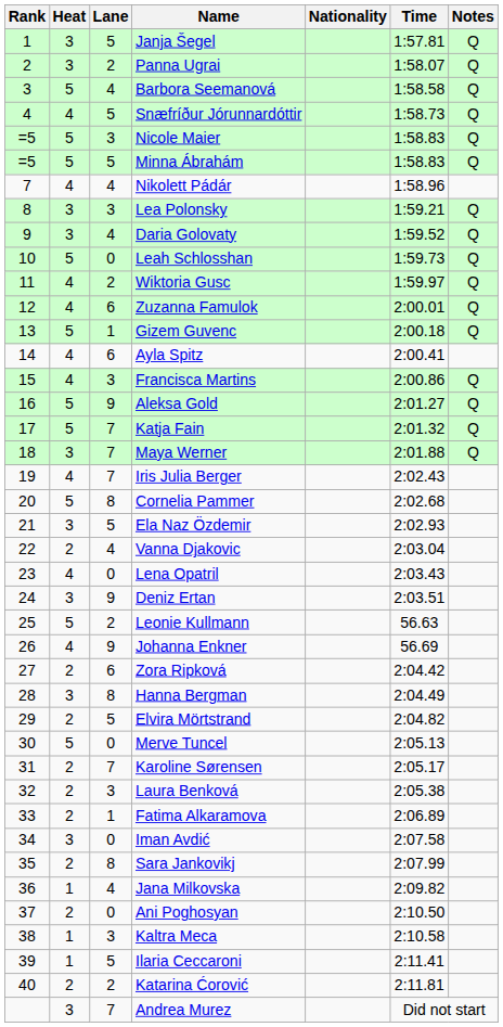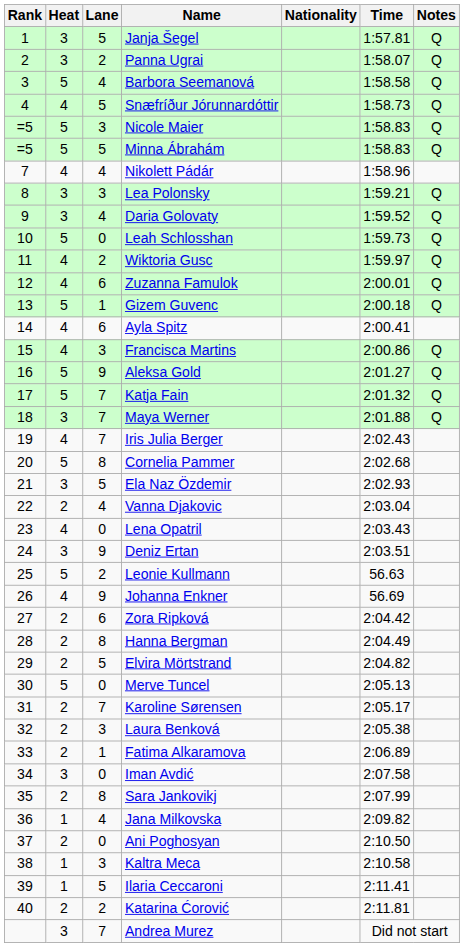 <table class="wikitable sortable" style="text-align:center">
 <tr>
 <th>Rank</th>
 <th>Heat</th>
 <th>Lane</th>
 <th>Name</th>
 <th>Nationality</th>
 <th>Time</th>
 <th>Notes</th>
 </tr>
 <tr bgcolor=ccffcc>
 <td>1</td>
 <td>3</td>
 <td>5</td>
 <td align=left><a href='#'>Janja Šegel</a></td>
 <td align=left></td>
 <td>1:57.81</td>
 <td>Q</td>
 </tr>
 <tr bgcolor=ccffcc>
 <td>2</td>
 <td>3</td>
 <td>2</td>
 <td align=left><a href='#'>Panna Ugrai</a></td>
 <td align=left></td>
 <td>1:58.07</td>
 <td>Q</td>
 </tr>
 <tr bgcolor=ccffcc>
 <td>3</td>
 <td>5</td>
 <td>4</td>
 <td align=left><a href='#'>Barbora Seemanová</a></td>
 <td align=left></td>
 <td>1:58.58</td>
 <td>Q</td>
 </tr>
 <tr bgcolor=ccffcc>
 <td>4</td>
 <td>4</td>
 <td>5</td>
 <td align=left><a href='#'>Snæfríður Jórunnardóttir</a></td>
 <td align=left></td>
 <td>1:58.73</td>
 <td>Q</td>
 </tr>
 <tr bgcolor=ccffcc>
 <td>=5</td>
 <td>5</td>
 <td>3</td>
 <td align=left><a href='#'>Nicole Maier</a></td>
 <td align=left></td>
 <td>1:58.83</td>
 <td>Q</td>
 </tr>
 <tr bgcolor=ccffcc>
 <td>=5</td>
 <td>5</td>
 <td>5</td>
 <td align=left><a href='#'>Minna Ábrahám</a></td>
 <td align=left></td>
 <td>1:58.83</td>
 <td>Q</td>
 </tr>
 <tr>
 <td>7</td>
 <td>4</td>
 <td>4</td>
 <td align=left><a href='#'>Nikolett Pádár</a></td>
 <td align=left></td>
 <td>1:58.96</td>
 <td></td>
 </tr>
 <tr bgcolor=ccffcc>
 <td>8</td>
 <td>3</td>
 <td>3</td>
 <td align=left><a href='#'>Lea Polonsky</a></td>
 <td align=left></td>
 <td>1:59.21</td>
 <td>Q</td>
 </tr>
 <tr bgcolor=ccffcc>
 <td>9</td>
 <td>3</td>
 <td>4</td>
 <td align=left><a href='#'>Daria Golovaty</a></td>
 <td align=left></td>
 <td>1:59.52</td>
 <td>Q</td>
 </tr>
 <tr bgcolor=ccffcc>
 <td>10</td>
 <td>5</td>
 <td>0</td>
 <td align=left><a href='#'>Leah Schlosshan</a></td>
 <td align=left></td>
 <td>1:59.73</td>
 <td>Q</td>
 </tr>
 <tr bgcolor=ccffcc>
 <td>11</td>
 <td>4</td>
 <td>2</td>
 <td align=left><a href='#'>Wiktoria Gusc</a></td>
 <td align=left></td>
 <td>1:59.97</td>
 <td>Q</td>
 </tr>
 <tr bgcolor=ccffcc>
 <td>12</td>
 <td>4</td>
 <td>6</td>
 <td align=left><a href='#'>Zuzanna Famulok</a></td>
 <td align=left></td>
 <td>2:00.01</td>
 <td>Q</td>
 </tr>
 <tr bgcolor=ccffcc>
 <td>13</td>
 <td>5</td>
 <td>1</td>
 <td align=left><a href='#'>Gizem Guvenc</a></td>
 <td align=left></td>
 <td>2:00.18</td>
 <td>Q</td>
 </tr>
 <tr>
 <td>14</td>
 <td>4</td>
 <td>6</td>
 <td align=left><a href='#'>Ayla Spitz</a></td>
 <td align=left></td>
 <td>2:00.41</td>
 <td></td>
 </tr>
 <tr bgcolor=ccffcc>
 <td>15</td>
 <td>4</td>
 <td>3</td>
 <td align=left><a href='#'>Francisca Martins</a></td>
 <td align=left></td>
 <td>2:00.86</td>
 <td>Q</td>
 </tr>
 <tr bgcolor=ccffcc>
 <td>16</td>
 <td>5</td>
 <td>9</td>
 <td align=left><a href='#'>Aleksa Gold</a></td>
 <td align=left></td>
 <td>2:01.27</td>
 <td>Q</td>
 </tr>
 <tr bgcolor=ccffcc>
 <td>17</td>
 <td>5</td>
 <td>7</td>
 <td align=left><a href='#'>Katja Fain</a></td>
 <td align=left></td>
 <td>2:01.32</td>
 <td>Q</td>
 </tr>
 <tr bgcolor=ccffcc>
 <td>18</td>
 <td>3</td>
 <td>7</td>
 <td align=left><a href='#'>Maya Werner</a></td>
 <td align=left></td>
 <td>2:01.88</td>
 <td>Q</td>
 </tr>
 <tr>
 <td>19</td>
 <td>4</td>
 <td>7</td>
 <td align=left><a href='#'>Iris Julia Berger</a></td>
 <td align=left></td>
 <td>2:02.43</td>
 <td></td>
 </tr>
 <tr>
 <td>20</td>
 <td>5</td>
 <td>8</td>
 <td align=left><a href='#'>Cornelia Pammer</a></td>
 <td align=left></td>
 <td>2:02.68</td>
 <td></td>
 </tr>
 <tr>
 <td>21</td>
 <td>3</td>
 <td>5</td>
 <td align=left><a href='#'>Ela Naz Özdemir</a></td>
 <td align=left></td>
 <td>2:02.93</td>
 <td></td>
 </tr>
 <tr>
 <td>22</td>
 <td>2</td>
 <td>4</td>
 <td align=left><a href='#'>Vanna Djakovic</a></td>
 <td align=left></td>
 <td>2:03.04</td>
 <td></td>
 </tr>
 <tr>
 <td>23</td>
 <td>4</td>
 <td>0</td>
 <td align=left><a href='#'>Lena Opatril</a></td>
 <td align=left></td>
 <td>2:03.43</td>
 <td></td>
 </tr>
 <tr>
 <td>24</td>
 <td>3</td>
 <td>9</td>
 <td align=left><a href='#'>Deniz Ertan</a></td>
 <td align=left></td>
 <td>2:03.51</td>
 <td></td>
 </tr>
 <tr>
 <td>25</td>
 <td>5</td>
 <td>2</td>
 <td align=left><a href='#'>Leonie Kullmann</a></td>
 <td align=left></td>
 <td>56.63</td>
 <td></td>
 </tr>
 <tr>
 <td>26</td>
 <td>4</td>
 <td>9</td>
 <td align=left><a href='#'>Johanna Enkner</a></td>
 <td align=left></td>
 <td>56.69</td>
 <td></td>
 </tr>
 <tr>
 <td>27</td>
 <td>2</td>
 <td>6</td>
 <td align=left><a href='#'>Zora Ripková</a></td>
 <td align=left></td>
 <td>2:04.42</td>
 <td></td>
 </tr>
 <tr>
 <td>28</td>
-<td>3</td>
+<td>2</td>
 <td>8</td>
 <td align=left><a href='#'>Hanna Bergman</a></td>
 <td align=left></td>
 <td>2:04.49</td>
 <td></td>
 </tr>
 <tr>
 <td>29</td>
 <td>2</td>
 <td>5</td>
 <td align=left><a href='#'>Elvira Mörtstrand</a></td>
 <td align=left></td>
 <td>2:04.82</td>
 <td></td>
 </tr>
 <tr>
 <td>30</td>
 <td>5</td>
 <td>0</td>
 <td align=left><a href='#'>Merve Tuncel</a></td>
 <td align=left></td>
 <td>2:05.13</td>
 <td></td>
 </tr>
 <tr>
 <td>31</td>
 <td>2</td>
 <td>7</td>
 <td align=left><a href='#'>Karoline Sørensen</a></td>
 <td align=left></td>
 <td>2:05.17</td>
 <td></td>
 </tr>
 <tr>
 <td>32</td>
 <td>2</td>
 <td>3</td>
 <td align=left><a href='#'>Laura Benková</a></td>
 <td align=left></td>
 <td>2:05.38</td>
 <td></td>
 </tr>
 <tr>
 <td>33</td>
 <td>2</td>
 <td>1</td>
 <td align=left><a href='#'>Fatima Alkaramova</a></td>
 <td align=left></td>
 <td>2:06.89</td>
 <td></td>
 </tr>
 <tr>
 <td>34</td>
 <td>3</td>
 <td>0</td>
 <td align=left><a href='#'>Iman Avdić</a></td>
 <td align=left></td>
 <td>2:07.58</td>
 <td></td>
 </tr>
 <tr>
 <td>35</td>
 <td>2</td>
 <td>8</td>
 <td align=left><a href='#'>Sara Jankovikj</a></td>
 <td align=left></td>
 <td>2:07.99</td>
 <td></td>
 </tr>
 <tr>
 <td>36</td>
 <td>1</td>
 <td>4</td>
 <td align=left><a href='#'>Jana Milkovska</a></td>
 <td align=left></td>
 <td>2:09.82</td>
 <td></td>
 </tr>
 <tr>
 <td>37</td>
 <td>2</td>
 <td>0</td>
 <td align=left><a href='#'>Ani Poghosyan</a></td>
 <td align=left></td>
 <td>2:10.50</td>
 <td></td>
 </tr>
 <tr>
 <td>38</td>
 <td>1</td>
 <td>3</td>
 <td align=left><a href='#'>Kaltra Meca</a></td>
 <td align=left></td>
 <td>2:10.58</td>
 <td></td>
 </tr>
 <tr>
 <td>39</td>
 <td>1</td>
 <td>5</td>
 <td align=left><a href='#'>Ilaria Ceccaroni</a></td>
 <td align=left></td>
 <td>2:11.41</td>
 <td></td>
 </tr>
 <tr>
 <td>40</td>
 <td>2</td>
 <td>2</td>
 <td align=left><a href='#'>Katarina Ćorović</a></td>
 <td align=left></td>
 <td>2:11.81</td>
 <td></td>
 </tr>
 <tr>
 <td></td>
 <td>3</td>
 <td>7</td>
 <td align=left><a href='#'>Andrea Murez</a></td>
 <td align=left></td>
 <td colspan=2>Did not start</td>
 </tr>
 </table>
